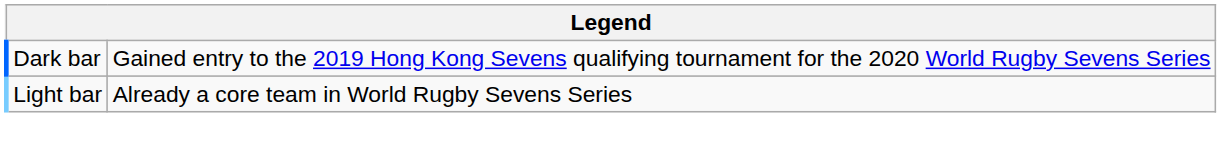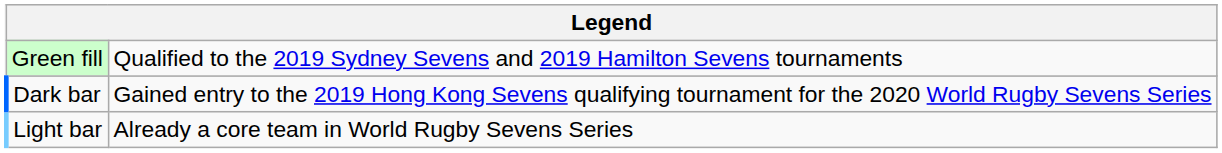 <table class="wikitable" style="font-size:92%;">
 <tr>
 <th colspan=2>Legend</th>
+</tr>
+<tr>
+<td bgcolor=#cfc>Green fill</td>
+<td>Qualified to the <a href='#'>2019 Sydney Sevens</a> and <a href='#'>2019 Hamilton Sevens</a> tournaments</td>
 </tr>
 <tr>
 <td style="border-left:3px solid #06f;">Dark bar</td>
 <td>Gained entry to the <a href='#'>2019 Hong Kong Sevens</a> qualifying tournament for the 2020 <a href='#'>World Rugby Sevens Series</a></td>
 </tr>
 <tr>
 <td style="border-left:3px solid #7cf;">Light bar</td>
 <td>Already a core team in World Rugby Sevens Series</td>
 </tr>
 </table>
